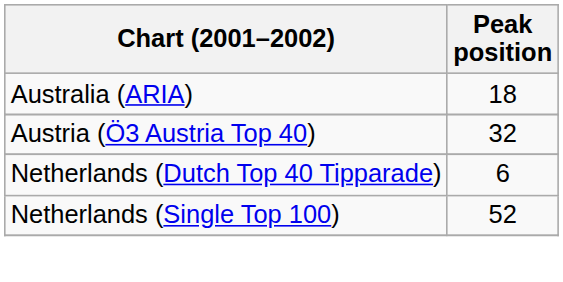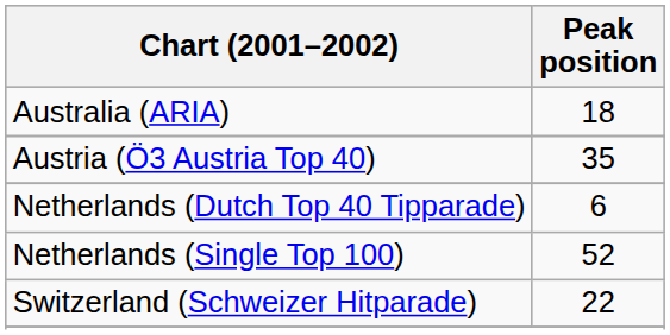 <table class="wikitable sortable">
 <tr>
 <th>Chart (2001–2002)</th>
 <th>Peak<br>position</th>
 </tr>
 <tr>
 <td>Australia (<a href='#'>ARIA</a>)</td>
 <td align="center">18</td>
 </tr>
 <tr>
 </tr>
 <tr>
 <td>Austria (<a href='#'>Ö3 Austria Top 40</a>)</td>
-<td align="center">32</td>
+<td align="center">35</td>
 </tr>
 <tr>
 </tr>
 <tr>
 <td>Netherlands (<a href='#'>Dutch Top 40 Tipparade</a>)</td>
 <td align="center">6</td>
 </tr>
 <tr>
 <td>Netherlands (<a href='#'>Single Top 100</a>)</td>
 <td align="center">52</td>
 </tr>
 <tr>
+<td>Switzerland (<a href='#'>Schweizer Hitparade</a>)</td>
+<td align="center">22</td>
+</tr>
+<tr>
 </tr>
 <tr>
 </tr>
 <tr>
 </tr>
 <tr>
 </tr>
 </table>
